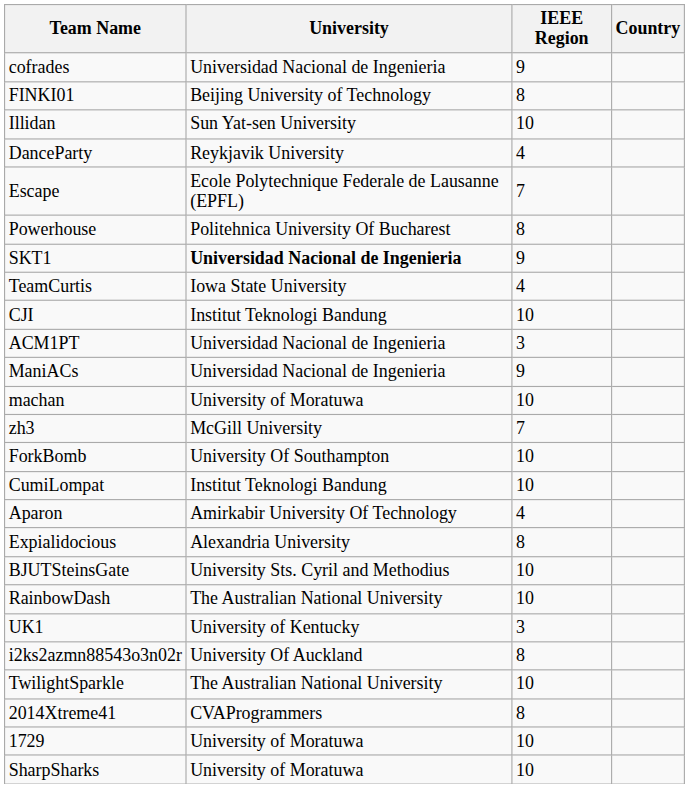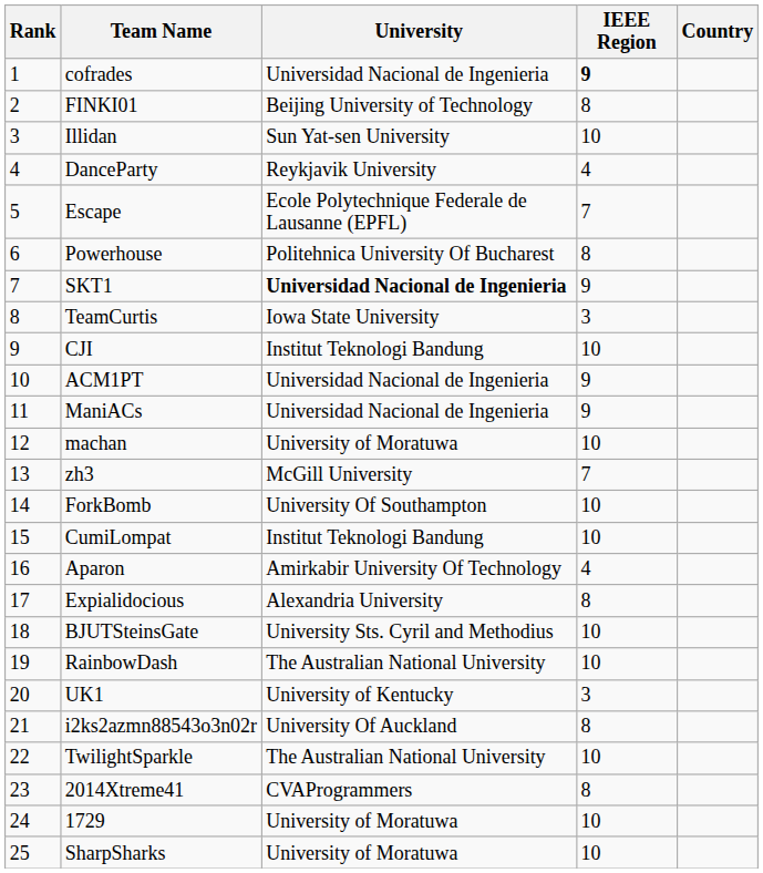 <table class="wikitable">
 <tr>
+<th><strong>Rank</strong></th>
 <th><strong>Team Name</strong></th>
 <th><strong>University</strong></th>
 <th><strong>IEEE Region</strong></th>
 <th><strong>Country</strong></th>
 </tr>
 <tr>
+<td>1</td>
 <td>cofrades</td>
 <td>Universidad Nacional de Ingenieria</td>
-<td>9</td>
+<td><strong>9</strong></td>
 <td></td>
 </tr>
 <tr>
+<td>2</td>
 <td>FINKI01</td>
 <td>Beijing University of Technology</td>
 <td>8</td>
 <td></td>
 </tr>
 <tr>
+<td>3</td>
 <td>Illidan</td>
 <td>Sun Yat-sen University</td>
 <td>10</td>
 <td></td>
 </tr>
 <tr>
+<td>4</td>
 <td>DanceParty</td>
 <td>Reykjavik University</td>
 <td>4</td>
 <td></td>
 </tr>
 <tr>
+<td>5</td>
 <td>Escape</td>
 <td>Ecole Polytechnique Federale de Lausanne (EPFL)</td>
 <td>7</td>
 <td></td>
 </tr>
 <tr>
+<td>6</td>
 <td>Powerhouse</td>
 <td>Politehnica University Of Bucharest</td>
 <td>8</td>
 <td></td>
 </tr>
 <tr>
+<td>7</td>
 <td>SKT1</td>
 <td><strong>Universidad Nacional de Ingenieria</strong></td>
 <td>9</td>
 <td></td>
 </tr>
 <tr>
+<td>8</td>
 <td>TeamCurtis</td>
 <td>Iowa State University</td>
-<td>4</td>
+<td>3</td>
 <td></td>
 </tr>
 <tr>
+<td>9</td>
 <td>CJI</td>
 <td>Institut Teknologi Bandung</td>
 <td>10</td>
 <td></td>
 </tr>
 <tr>
+<td>10</td>
 <td>ACM1PT</td>
 <td>Universidad Nacional de Ingenieria</td>
-<td>3</td>
+<td>9</td>
 <td></td>
 </tr>
 <tr>
+<td>11</td>
 <td>ManiACs</td>
 <td>Universidad Nacional de Ingenieria</td>
 <td>9</td>
 <td></td>
 </tr>
 <tr>
+<td>12</td>
 <td>machan</td>
 <td>University of Moratuwa</td>
 <td>10</td>
 <td></td>
 </tr>
 <tr>
+<td>13</td>
 <td>zh3</td>
 <td>McGill University</td>
 <td>7</td>
 <td></td>
 </tr>
 <tr>
+<td>14</td>
 <td>ForkBomb</td>
 <td>University Of Southampton</td>
 <td>10</td>
 <td></td>
 </tr>
 <tr>
+<td>15</td>
 <td>CumiLompat</td>
 <td>Institut Teknologi Bandung</td>
 <td>10</td>
 <td></td>
 </tr>
 <tr>
+<td>16</td>
 <td>Aparon</td>
 <td>Amirkabir University Of Technology</td>
 <td>4</td>
 <td></td>
 </tr>
 <tr>
+<td>17</td>
 <td>Expialidocious</td>
 <td>Alexandria University</td>
 <td>8</td>
 <td></td>
 </tr>
 <tr>
+<td>18</td>
 <td>BJUTSteinsGate</td>
 <td>University Sts. Cyril and Methodius</td>
 <td>10</td>
 <td></td>
 </tr>
 <tr>
+<td>19</td>
 <td>RainbowDash</td>
 <td>The Australian National University</td>
 <td>10</td>
 <td></td>
 </tr>
 <tr>
+<td>20</td>
 <td>UK1</td>
 <td>University of Kentucky</td>
 <td>3</td>
 <td></td>
 </tr>
 <tr>
+<td>21</td>
 <td>i2ks2azmn88543o3n02r</td>
 <td>University Of Auckland</td>
 <td>8</td>
 <td></td>
 </tr>
 <tr>
+<td>22</td>
 <td>TwilightSparkle</td>
 <td>The Australian National University</td>
 <td>10</td>
 <td></td>
 </tr>
 <tr>
+<td>23</td>
 <td>2014Xtreme41</td>
 <td>CVAProgrammers</td>
 <td>8</td>
 <td></td>
 </tr>
 <tr>
+<td>24</td>
 <td>1729</td>
 <td>University of Moratuwa</td>
 <td>10</td>
 <td></td>
 </tr>
 <tr>
+<td>25</td>
 <td>SharpSharks</td>
 <td>University of Moratuwa</td>
 <td>10</td>
 <td></td>
 </tr>
 </table>
